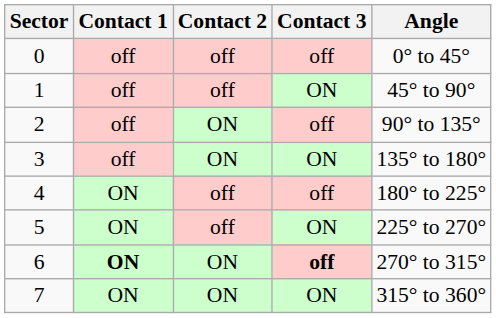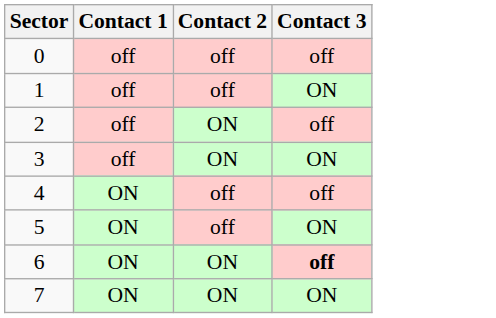 <table class="wikitable" style="text-align:center">
 <tr>
 <th>Sector</th>
 <th>Contact 1</th>
 <th>Contact 2</th>
 <th>Contact 3</th>
-<th>Angle</th>
 </tr>
 <tr>
 <td>0</td>
 <td bgcolor=#ffcccc>off</td>
 <td bgcolor=#ffcccc>off</td>
 <td bgcolor=#ffcccc>off</td>
-<td>0° to 45°</td>
 </tr>
 <tr>
 <td>1</td>
 <td bgcolor=#ffcccc>off</td>
 <td bgcolor=#ffcccc>off</td>
 <td bgcolor=#ccffcc>ON</td>
-<td>45° to 90°</td>
 </tr>
 <tr>
 <td>2</td>
 <td bgcolor=#ffcccc>off</td>
 <td bgcolor=#ccffcc>ON</td>
 <td bgcolor=#ffcccc>off</td>
-<td>90° to 135°</td>
 </tr>
 <tr>
 <td>3</td>
 <td bgcolor=#ffcccc>off</td>
 <td bgcolor=#ccffcc>ON</td>
 <td bgcolor=#ccffcc>ON</td>
-<td>135° to 180°</td>
 </tr>
 <tr>
 <td>4</td>
 <td bgcolor=#ccffcc>ON</td>
 <td bgcolor=#ffcccc>off</td>
 <td bgcolor=#ffcccc>off</td>
-<td>180° to 225°</td>
 </tr>
 <tr>
 <td>5</td>
 <td bgcolor=#ccffcc>ON</td>
 <td bgcolor=#ffcccc>off</td>
 <td bgcolor=#ccffcc>ON</td>
-<td>225° to 270°</td>
 </tr>
 <tr>
 <td>6</td>
-<td bgcolor=#ccffcc><strong>ON</strong></td>
+<td bgcolor=#ccffcc>ON</td>
 <td bgcolor=#ccffcc>ON</td>
 <td bgcolor=#ffcccc><strong>off</strong></td>
-<td>270° to 315°</td>
 </tr>
 <tr>
 <td>7</td>
 <td bgcolor=#ccffcc>ON</td>
 <td bgcolor=#ccffcc>ON</td>
 <td bgcolor=#ccffcc>ON</td>
-<td>315° to 360°</td>
 </tr>
 </table>
